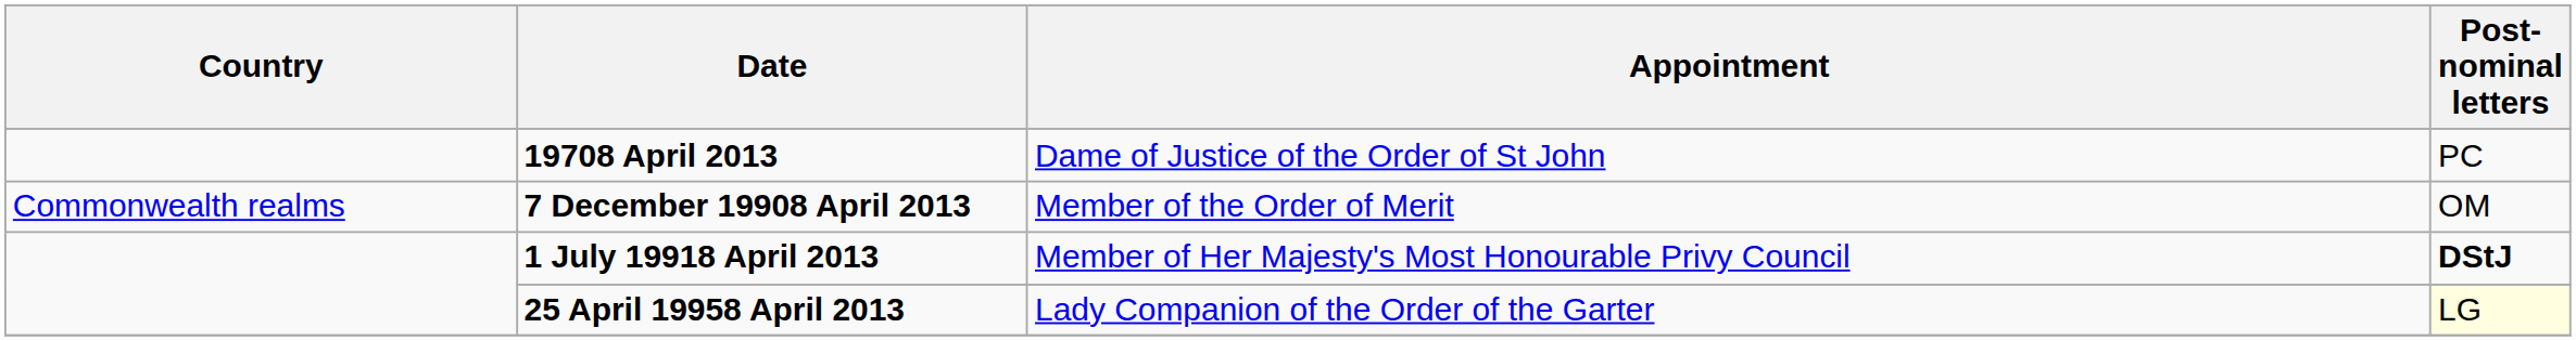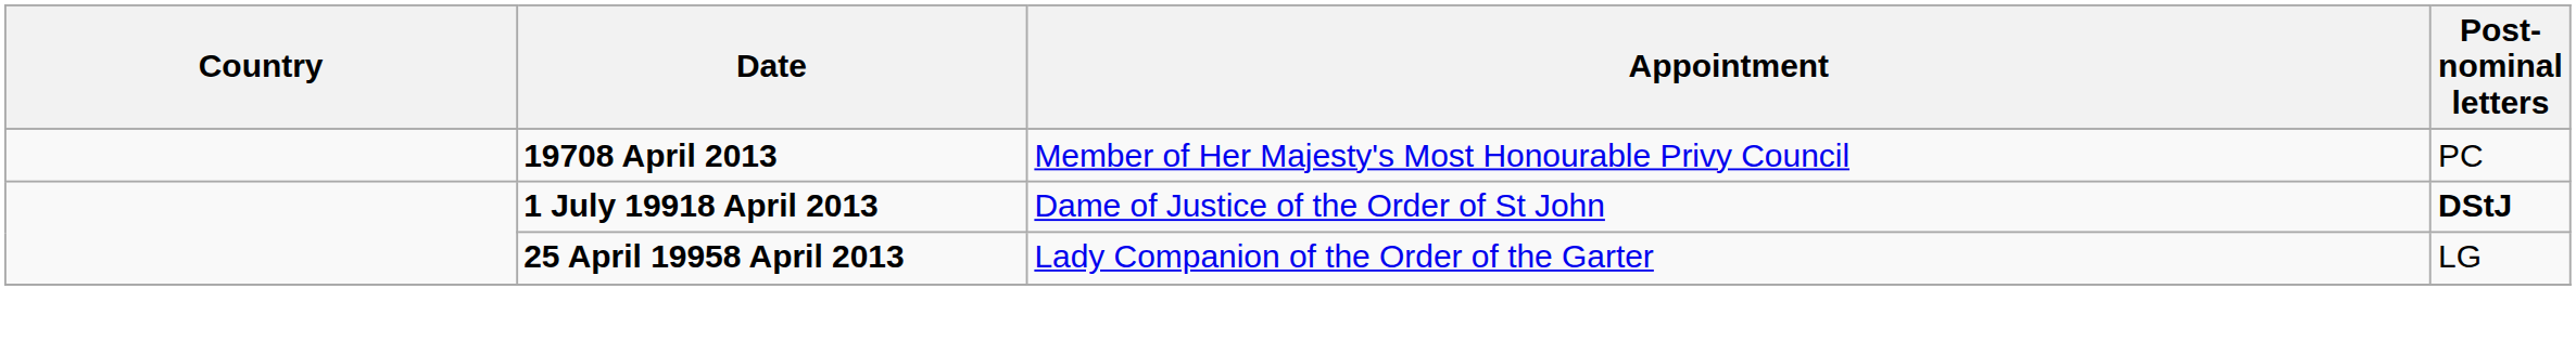 <table class="wikitable" style="width:100%;">
 <tr>
 <th style="width:20%;">Country</th>
 <th style="width:20%;">Date</th>
 <th style="width:55%;">Appointment</th>
 <th style="width:5%;">Post-nominal letters</th>
 </tr>
 <tr>
 <td></td>
 <td><strong>19708 April 2013</strong></td>
-<td><a href='#'>Dame of Justice of the Order of St John</a></td>
+<td><a href='#'>Member of Her Majesty's Most Honourable Privy Council</a></td>
 <td>PC</td>
-</tr>
-<tr>
-<td><a href='#'>Commonwealth realms</a></td>
-<td><strong>7 December 19908 April 2013</strong></td>
-<td><a href='#'>Member of the Order of Merit</a></td>
-<td>OM</td>
 </tr>
 <tr>
 <td rowspan="2"></td>
 <td><strong>1 July 19918 April 2013</strong></td>
-<td><a href='#'>Member of Her Majesty's Most Honourable Privy Council</a></td>
+<td><a href='#'>Dame of Justice of the Order of St John</a></td>
 <td><strong>DStJ</strong></td>
 </tr>
 <tr>
 <td><strong>25 April 19958 April 2013</strong></td>
 <td><a href='#'>Lady Companion of the Order of the Garter</a></td>
-<td style="background: lightyellow;">LG</td>
+<td>LG</td>
 </tr>
 <tr>
 </tr>
 </table>
